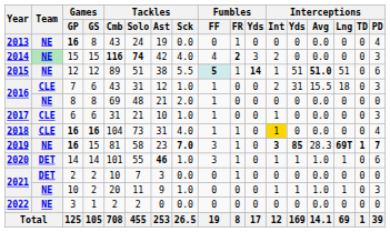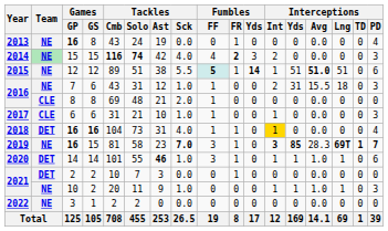 <table class=wikitable style="text-align:center;">
 <tr>
 <th rowspan="2">Year</th>
 <th rowspan="2">Team</th>
 <th colspan="2">Games</th>
 <th colspan="4">Tackles</th>
 <th colspan="3">Fumbles</th>
 <th colspan="6">Interceptions</th>
 </tr>
 <tr>
 <th>GP</th>
 <th>GS</th>
 <th>Cmb</th>
 <th>Solo</th>
 <th>Ast</th>
 <th>Sck</th>
 <th>FF</th>
 <th>FR</th>
 <th>Yds</th>
 <th>Int</th>
 <th>Yds</th>
 <th>Avg</th>
 <th>Lng</th>
 <th>TD</th>
 <th>PD</th>
 </tr>
 <tr>
 <th><a href='#'>2013</a></th>
 <th><a href='#'>NE</a></th>
 <td><strong>16</strong></td>
 <td>8</td>
 <td>43</td>
 <td>24</td>
 <td>19</td>
 <td>0.0</td>
 <td>0</td>
 <td>1</td>
 <td>0</td>
 <td>0</td>
 <td>0</td>
 <td>0.0</td>
 <td>0</td>
 <td>0</td>
 <td>4</td>
 </tr>
 <tr>
 <th><a href='#'>2014</a></th>
 <th style="background:#afe6ba; width:3em;"><a href='#'>NE</a></th>
 <td>15</td>
 <td>15</td>
 <td><strong>116</strong></td>
 <td><strong>74</strong></td>
 <td>42</td>
 <td>4.0</td>
 <td>4</td>
 <td><strong>2</strong></td>
 <td>3</td>
 <td>2</td>
 <td>0</td>
 <td>0.0</td>
 <td>0</td>
 <td>0</td>
 <td>3</td>
 </tr>
 <tr>
 <th><a href='#'>2015</a></th>
 <th><a href='#'>NE</a></th>
 <td>12</td>
 <td>12</td>
 <td>89</td>
 <td>51</td>
 <td>38</td>
 <td>5.5</td>
 <td style="background:#cfecec; width:3em;"><strong>5</strong></td>
 <td>1</td>
 <td><strong>14</strong></td>
 <td>1</td>
 <td>51</td>
 <td><strong>51.0</strong></td>
 <td>51</td>
 <td>0</td>
 <td>6</td>
 </tr>
 <tr>
 <th rowspan="2"><a href='#'>2016</a></th>
-<th><a href='#'>CLE</a></th>
+<th><a href='#'>NE</a></th>
 <td>7</td>
 <td>6</td>
 <td>43</td>
 <td>31</td>
 <td>12</td>
 <td>1.0</td>
 <td>1</td>
 <td>0</td>
 <td>0</td>
 <td>2</td>
 <td>31</td>
 <td>15.5</td>
 <td>18</td>
 <td>0</td>
 <td>3</td>
 </tr>
 <tr>
-<th><a href='#'>NE</a></th>
+<th><a href='#'>CLE</a></th>
 <td>8</td>
 <td>8</td>
 <td>69</td>
 <td>48</td>
 <td>21</td>
 <td>2.0</td>
 <td>1</td>
 <td>0</td>
 <td>0</td>
 <td>0</td>
 <td>0</td>
 <td>0.0</td>
 <td>0</td>
 <td>0</td>
 <td>0</td>
 </tr>
 <tr>
 <th><a href='#'>2017</a></th>
 <th><a href='#'>CLE</a></th>
 <td>6</td>
 <td>6</td>
 <td>31</td>
 <td>21</td>
 <td>10</td>
 <td>1.0</td>
 <td>1</td>
 <td>0</td>
 <td>0</td>
 <td>1</td>
 <td>0</td>
 <td>0.0</td>
 <td>0</td>
 <td>0</td>
 <td>3</td>
 </tr>
 <tr>
 <th><a href='#'>2018</a></th>
-<th><a href='#'>CLE</a></th>
+<th><a href='#'>DET</a></th>
 <td><strong>16</strong></td>
 <td><strong>16</strong></td>
 <td>104</td>
 <td>73</td>
 <td>31</td>
 <td>4.0</td>
 <td>1</td>
 <td>1</td>
 <td>0</td>
 <td style="background: gold;">1</td>
 <td>0</td>
 <td>0.0</td>
 <td>0</td>
 <td>0</td>
 <td>4</td>
 </tr>
 <tr>
 <th><a href='#'>2019</a></th>
 <th><a href='#'>NE</a></th>
 <td><strong>16</strong></td>
 <td>15</td>
 <td>81</td>
 <td>58</td>
 <td>23</td>
 <td><strong>7.0</strong></td>
 <td>3</td>
 <td>1</td>
 <td>0</td>
 <td><strong>3</strong></td>
 <td><strong>85</strong></td>
 <td>28.3</td>
 <td><strong>69T</strong></td>
 <td><strong>1</strong></td>
 <td><strong>7</strong></td>
 </tr>
 <tr>
 <th><a href='#'>2020</a></th>
 <th><a href='#'>DET</a></th>
 <td>14</td>
 <td>14</td>
 <td>101</td>
 <td>55</td>
 <td><strong>46</strong></td>
 <td>1.0</td>
 <td>3</td>
 <td>1</td>
 <td>0</td>
 <td>1</td>
 <td>1</td>
 <td>1.0</td>
 <td>1</td>
 <td>0</td>
 <td>6</td>
 </tr>
 <tr>
 <th rowspan="2"><a href='#'>2021</a></th>
 <th><a href='#'>DET</a></th>
 <td>2</td>
 <td>2</td>
 <td>10</td>
 <td>7</td>
 <td>3</td>
 <td>0.0</td>
 <td>0</td>
 <td>1</td>
 <td>0</td>
 <td>0</td>
 <td>0</td>
 <td>0.0</td>
 <td>0</td>
 <td>0</td>
 <td>0</td>
 </tr>
 <tr>
 <th><a href='#'>NE</a></th>
 <td>10</td>
 <td>2</td>
 <td>20</td>
 <td>11</td>
 <td>9</td>
 <td>1.0</td>
 <td>0</td>
 <td>0</td>
 <td>0</td>
 <td>1</td>
 <td>1</td>
 <td>1.0</td>
 <td>1</td>
 <td>0</td>
 <td>3</td>
 </tr>
 <tr>
 <th><a href='#'>2022</a></th>
 <th><a href='#'>NE</a></th>
 <td>3</td>
 <td>1</td>
 <td>2</td>
 <td>2</td>
 <td>0</td>
 <td>0.0</td>
 <td>0</td>
 <td>0</td>
 <td>0</td>
 <td>0</td>
 <td>0</td>
 <td>0.0</td>
 <td>0</td>
 <td>0</td>
 <td>0</td>
 </tr>
 <tr>
 <th colspan="2">Total</th>
 <th>125</th>
 <th>105</th>
 <th>708</th>
 <th>455</th>
 <th>253</th>
 <th>26.5</th>
 <th>19</th>
 <th>8</th>
 <th>17</th>
 <th>12</th>
 <th>169</th>
 <th>14.1</th>
 <th>69</th>
 <th>1</th>
 <th>39</th>
 </tr>
 </table>
